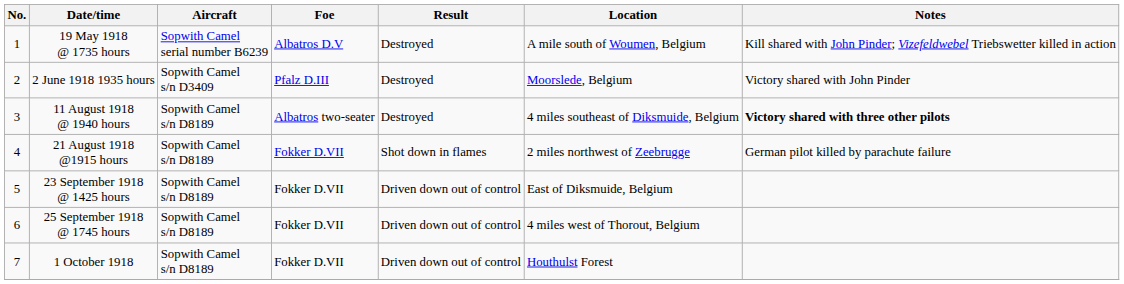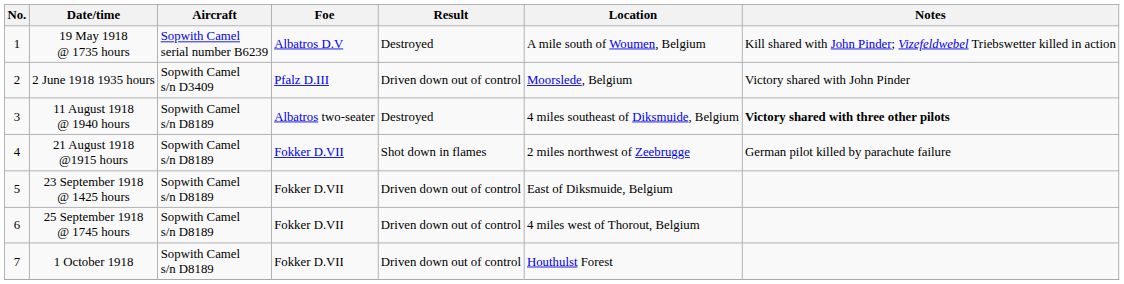 <table class="wikitable" style="font-size:90%;">
 <tr>
 <th>No.</th>
 <th>Date/time</th>
 <th>Aircraft</th>
 <th>Foe</th>
 <th>Result</th>
 <th>Location</th>
 <th>Notes</th>
 </tr>
 <tr>
 <td align="center">1</td>
 <td align="center">19 May 1918<br>@ 1735 hours</td>
 <td><a href='#'>Sopwith Camel</a><br>serial number B6239</td>
 <td><a href='#'>Albatros D.V</a></td>
 <td>Destroyed</td>
 <td>A mile south of <a href='#'>Woumen</a>, Belgium</td>
 <td>Kill shared with <a href='#'>John Pinder</a>; <em><a href='#'>Vizefeldwebel</a></em> Triebswetter killed in action</td>
 </tr>
 <tr>
 <td align="center">2</td>
 <td align="center">2 June 1918 1935 hours</td>
 <td>Sopwith Camel<br>s/n D3409</td>
 <td><a href='#'>Pfalz D.III</a></td>
-<td>Destroyed</td>
+<td>Driven down out of control</td>
 <td><a href='#'>Moorslede</a>, Belgium</td>
 <td>Victory shared with John Pinder</td>
 </tr>
 <tr>
 <td align="center">3</td>
 <td align="center">11 August 1918<br>@ 1940 hours</td>
 <td>Sopwith Camel<br>s/n D8189</td>
 <td><a href='#'>Albatros</a> two-seater</td>
 <td>Destroyed</td>
 <td>4 miles southeast of <a href='#'>Diksmuide</a>, Belgium</td>
 <td><strong>Victory shared with three other pilots</strong></td>
 </tr>
 <tr>
 <td align="center">4</td>
 <td align="center">21 August 1918<br>@1915 hours</td>
 <td>Sopwith Camel<br>s/n D8189</td>
 <td><a href='#'>Fokker D.VII</a></td>
 <td>Shot down in flames</td>
 <td>2 miles northwest of <a href='#'>Zeebrugge</a></td>
 <td>German pilot killed by parachute failure</td>
 </tr>
 <tr>
 <td align="center">5</td>
 <td align="center">23 September 1918<br>@ 1425 hours</td>
 <td>Sopwith Camel<br>s/n D8189</td>
 <td>Fokker D.VII</td>
 <td>Driven down out of control</td>
 <td>East of Diksmuide, Belgium</td>
 <td></td>
 </tr>
 <tr>
 <td align="center">6</td>
 <td align="center">25 September 1918<br>@ 1745 hours</td>
 <td>Sopwith Camel<br>s/n D8189</td>
 <td>Fokker D.VII</td>
 <td>Driven down out of control</td>
 <td>4 miles west of Thorout, Belgium</td>
 <td></td>
 </tr>
 <tr>
 <td align="center">7</td>
 <td align="center">1 October 1918</td>
 <td>Sopwith Camel<br>s/n D8189</td>
 <td>Fokker D.VII</td>
 <td>Driven down out of control</td>
 <td><a href='#'>Houthulst</a> Forest</td>
 <td></td>
 </tr>
 <tr>
 </tr>
 </table>
